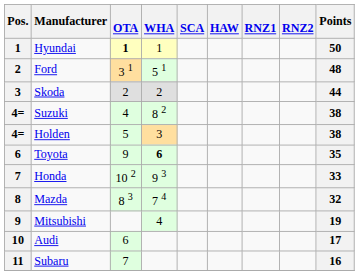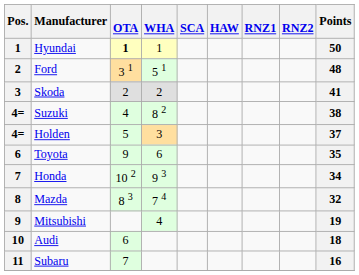 <table class="wikitable" style=font-size:85%;>
 <tr>
 <th>Pos.</th>
 <th>Manufacturer</th>
 <th><br><a href='#'>OTA</a></th>
 <th><br><a href='#'>WHA</a></th>
 <th><br><a href='#'>SCA</a></th>
 <th><br><a href='#'>HAW</a></th>
 <th><br><a href='#'>RNZ1</a></th>
 <th><br><a href='#'>RNZ2</a></th>
 <th>Points</th>
 </tr>
 <tr>
 <th>1</th>
 <td> <a href='#'>Hyundai</a></td>
 <td align=center style=background:#ffffbf;><strong>1</strong></td>
 <td align=center style=background:#ffffbf;>1</td>
 <td align=center style=background:#;></td>
 <td align=center style=background:#;></td>
 <td align=center style=background:#;></td>
 <td align=center style=background:#;></td>
 <th>50</th>
 </tr>
 <tr>
 <th>2</th>
 <td> <a href='#'>Ford</a></td>
 <td align=center style=background:#ffdf9f;>3 <sup>1</sup></td>
 <td align=center style=background:#dfffdf;>5 <sup>1</sup></td>
 <td align=center style=background:#;></td>
 <td align=center style=background:#;></td>
 <td align=center style=background:#;></td>
 <td align=center style=background:#;></td>
 <th>48</th>
 </tr>
 <tr>
 <th>3</th>
 <td> <a href='#'>Skoda</a></td>
 <td align=center style=background:#dfdfdf;>2</td>
 <td align=center style=background:#dfdfdf;>2</td>
 <td align=center style=background:#;></td>
 <td align=center style=background:#;></td>
 <td align=center style=background:#;></td>
 <td align=center style=background:#;></td>
-<th>44</th>
+<th>41</th>
 </tr>
 <tr>
 <th>4=</th>
 <td> <a href='#'>Suzuki</a></td>
 <td align=center style=background:#dfffdf;>4</td>
 <td align=center style=background:#dfffdf;>8 <sup>2</sup></td>
 <td align=center style=background:#;></td>
 <td align=center style=background:#;></td>
 <td align=center style=background:#;></td>
 <td align=center style=background:#;></td>
 <th>38</th>
 </tr>
 <tr>
 <th>4=</th>
 <td> <a href='#'>Holden</a></td>
 <td align=center style=background:#dfffdf;>5</td>
 <td align=center style=background:#ffdf9f;>3</td>
 <td align=center style=background:#;></td>
 <td align=center style=background:#;></td>
 <td align=center style=background:#;></td>
 <td align=center style=background:#;></td>
-<th>38</th>
+<th>37</th>
 </tr>
 <tr>
 <th>6</th>
 <td> <a href='#'>Toyota</a></td>
 <td align=center style=background:#dfffdf;>9</td>
-<td align=center style=background:#dfffdf;><strong>6</strong></td>
+<td align=center style=background:#dfffdf;>6</td>
 <td align=center style=background:#;></td>
 <td align=center style=background:#;></td>
 <td align=center style=background:#;></td>
 <td align=center style=background:#;></td>
 <th>35</th>
 </tr>
 <tr>
 <th>7</th>
 <td> <a href='#'>Honda</a></td>
 <td align=center style=background:#dfffdf;>10 <sup>2</sup></td>
 <td align=center style=background:#dfffdf;>9 <sup>3</sup></td>
 <td align=center style=background:#;></td>
 <td align=center style=background:#;></td>
 <td align=center style=background:#;></td>
 <td align=center style=background:#;></td>
-<th>33</th>
+<th>34</th>
 </tr>
 <tr>
 <th>8</th>
 <td> <a href='#'>Mazda</a></td>
 <td align=center style=background:#dfffdf;>8 <sup>3</sup></td>
 <td align=center style=background:#dfffdf;>7 <sup>4</sup></td>
 <td align=center style=background:#;></td>
 <td align=center style=background:#;></td>
 <td align=center style=background:#;></td>
 <td align=center style=background:#;></td>
 <th>32</th>
 </tr>
 <tr>
 <th>9</th>
 <td> <a href='#'>Mitsubishi</a></td>
 <td align=center style=background:#;></td>
 <td align=center style=background:#dfffdf;>4</td>
 <td align=center style=background:#;></td>
 <td align=center style=background:#;></td>
 <td align=center style=background:#;></td>
 <td align=center style=background:#;></td>
 <th>19</th>
 </tr>
 <tr>
 <th>10</th>
 <td> <a href='#'>Audi</a></td>
 <td align=center style=background:#dfffdf;>6</td>
 <td align=center style=background:#;></td>
 <td align=center style=background:#;></td>
 <td align=center style=background:#;></td>
 <td align=center style=background:#;></td>
 <td align=center style=background:#;></td>
-<th>17</th>
+<th>18</th>
 </tr>
 <tr>
 <th>11</th>
 <td> <a href='#'>Subaru</a></td>
 <td align=center style=background:#dfffdf;>7</td>
 <td align=center style=background:#;></td>
 <td align=center style=background:#;></td>
 <td align=center style=background:#;></td>
 <td align=center style=background:#;></td>
 <td align=center style=background:#;></td>
 <th>16</th>
 </tr>
 <tr>
 </tr>
 </table>
